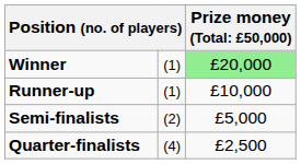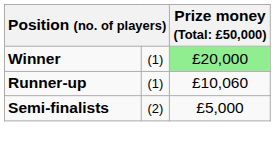 <table class="wikitable">
 <tr>
 <th colspan=2>Position <small>(no. of players)</small></th>
 <th>Prize money<br><small>(Total: £50,000)</small></th>
 </tr>
 <tr>
 <td><strong>Winner</strong></td>
 <td align=center><small>(1)</small></td>
 <td align=center style="background: lightgreen;">£20,000</td>
 </tr>
 <tr>
 <td><strong>Runner-up</strong></td>
 <td align=center><small>(1)</small></td>
-<td align=center>£10,000</td>
+<td align=center>£10,060</td>
 </tr>
 <tr>
 <td><strong>Semi-finalists</strong></td>
 <td align=center><small>(2)</small></td>
 <td align=center>£5,000</td>
 </tr>
-<tr>
-<td><strong>Quarter-finalists</strong></td>
-<td align=center><small>(4)</small></td>
-<td align=center>£2,500</td>
-</tr>
 </table>
